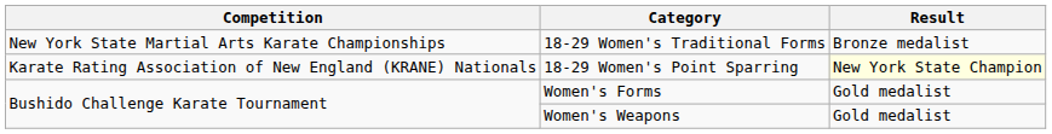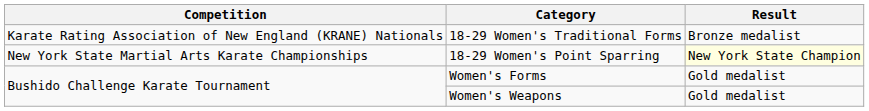 <table class="wikitable sortable">
 <tr>
 <th>Competition</th>
 <th>Category</th>
 <th>Result</th>
 </tr>
 <tr>
-<td>New York State Martial Arts Karate Championships</td>
+<td>Karate Rating Association of New England (KRANE) Nationals</td>
 <td>18-29 Women's Traditional Forms</td>
 <td>Bronze medalist</td>
 </tr>
 <tr>
-<td>Karate Rating Association of New England (KRANE) Nationals</td>
+<td>New York State Martial Arts Karate Championships</td>
 <td>18-29 Women's Point Sparring</td>
 <td style="background: lightyellow;">New York State Champion</td>
 </tr>
 <tr>
 <td rowspan="2">Bushido Challenge Karate Tournament</td>
 <td>Women's Forms</td>
 <td>Gold medalist</td>
 </tr>
 <tr>
 <td>Women's Weapons</td>
 <td>Gold medalist</td>
 </tr>
 </table>
